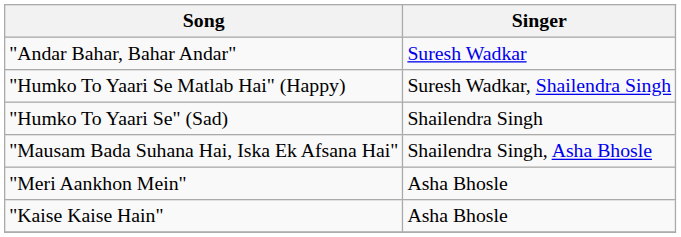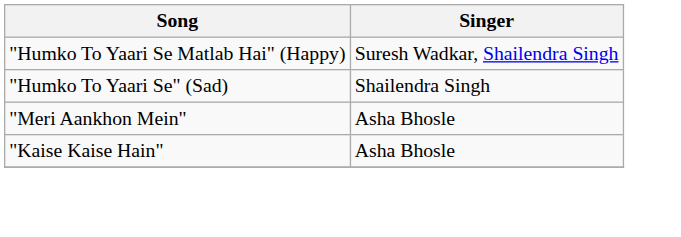 <table class="wikitable" style="font-size:95%;">
 <tr>
 <th>Song</th>
 <th>Singer</th>
-</tr>
-<tr>
-<td>"Andar Bahar, Bahar Andar"</td>
-<td><a href='#'>Suresh Wadkar</a></td>
 </tr>
 <tr>
 <td>"Humko To Yaari Se Matlab Hai" (Happy)</td>
 <td>Suresh Wadkar, <a href='#'>Shailendra Singh</a></td>
 </tr>
 <tr>
 <td>"Humko To Yaari Se" (Sad)</td>
 <td>Shailendra Singh</td>
-</tr>
-<tr>
-<td>"Mausam Bada Suhana Hai, Iska Ek Afsana Hai"</td>
-<td>Shailendra Singh, <a href='#'>Asha Bhosle</a></td>
 </tr>
 <tr>
 <td>"Meri Aankhon Mein"</td>
 <td>Asha Bhosle</td>
 </tr>
 <tr>
 <td>"Kaise Kaise Hain"</td>
 <td>Asha Bhosle</td>
 </tr>
 <tr>
 </tr>
 </table>
